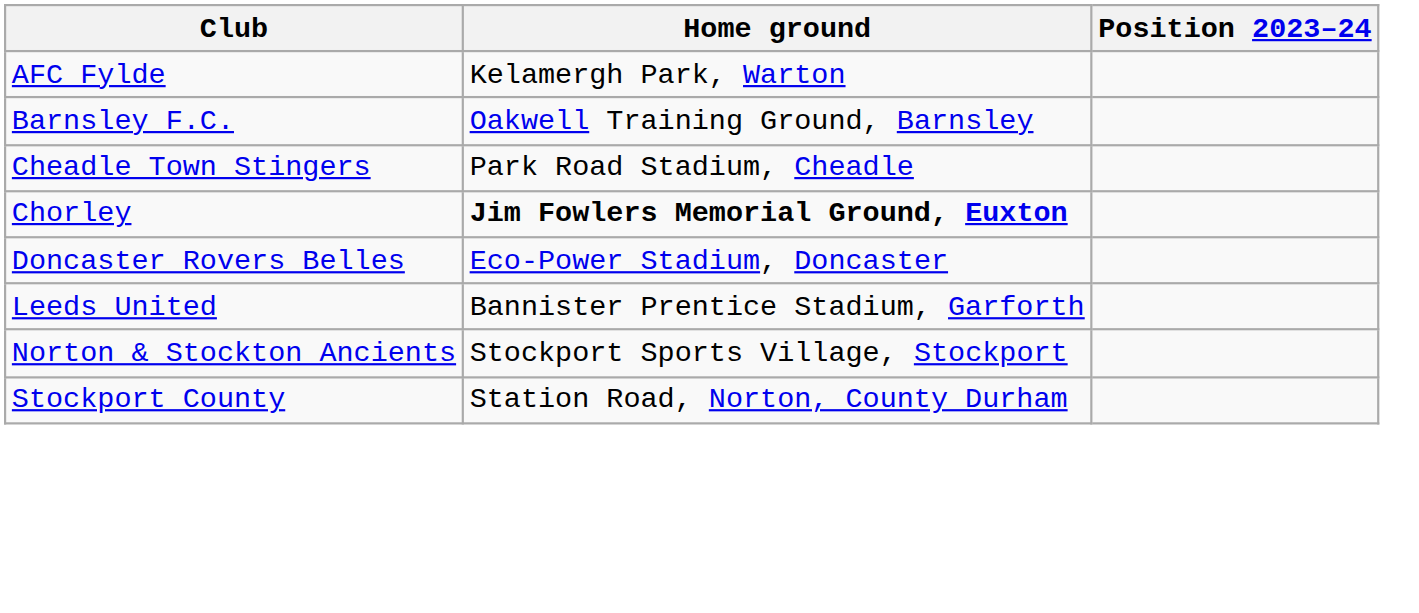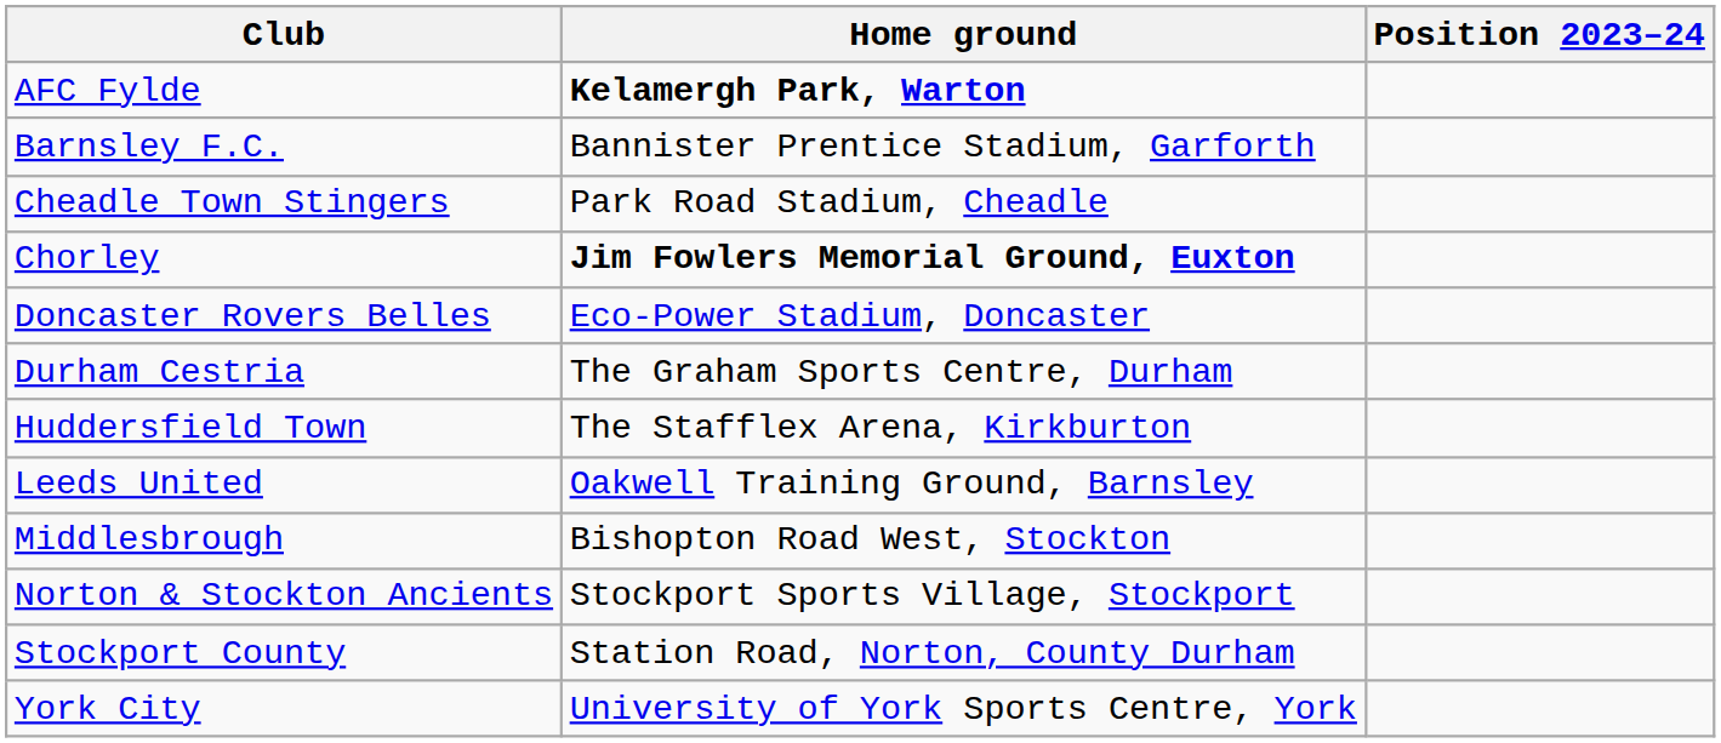 <table class="wikitable sortable" style="text-align:center;">
 <tr>
 <th>Club</th>
 <th>Home ground</th>
 <th>Position <a href='#'>2023–24</a></th>
 </tr>
 <tr>
 <td style="text-align:left;"><a href='#'>AFC Fylde</a></td>
-<td style="text-align:left;">Kelamergh Park, <a href='#'>Warton</a></td>
+<td style="text-align:left;"><strong>Kelamergh Park, <a href='#'>Warton</a></strong></td>
 <td></td>
 </tr>
 <tr>
 <td style="text-align:left;"><a href='#'>Barnsley F.C.</a></td>
-<td style="text-align:left;"><a href='#'>Oakwell</a> Training Ground, <a href='#'>Barnsley</a></td>
+<td style="text-align:left;">Bannister Prentice Stadium, <a href='#'>Garforth</a></td>
 <td></td>
 </tr>
 <tr>
 <td style="text-align:left;"><a href='#'>Cheadle Town Stingers</a></td>
 <td style="text-align:left;">Park Road Stadium, <a href='#'>Cheadle</a></td>
 <td></td>
 </tr>
 <tr>
 <td style="text-align:left;"><a href='#'>Chorley</a></td>
 <td style="text-align:left;"><strong>Jim Fowlers Memorial Ground, <a href='#'>Euxton</a></strong></td>
 <td></td>
 </tr>
 <tr>
 <td style="text-align:left;"><a href='#'>Doncaster Rovers Belles</a></td>
 <td style="text-align:left;"><a href='#'>Eco-Power Stadium</a>, <a href='#'>Doncaster</a></td>
 <td></td>
 </tr>
 <tr>
+<td style="text-align:left;"><a href='#'>Durham Cestria</a></td>
+<td style="text-align:left;">The Graham Sports Centre, <a href='#'>Durham</a></td>
+<td></td>
+</tr>
+<tr>
+<td style="text-align:left;"><a href='#'>Huddersfield Town</a></td>
+<td style="text-align:left;">The Stafflex Arena, <a href='#'>Kirkburton</a></td>
+<td></td>
+</tr>
+<tr>
 <td style="text-align:left;"><a href='#'>Leeds United</a></td>
-<td style="text-align:left;">Bannister Prentice Stadium, <a href='#'>Garforth</a></td>
+<td style="text-align:left;"><a href='#'>Oakwell</a> Training Ground, <a href='#'>Barnsley</a></td>
+<td></td>
+</tr>
+<tr>
+<td style="text-align:left;"><a href='#'>Middlesbrough</a></td>
+<td style="text-align:left;">Bishopton Road West, <a href='#'>Stockton</a></td>
 <td></td>
 </tr>
 <tr>
 <td style="text-align:left;"><a href='#'>Norton & Stockton Ancients</a></td>
 <td style="text-align:left;">Stockport Sports Village, <a href='#'>Stockport</a></td>
 <td></td>
 </tr>
 <tr>
 <td style="text-align:left;"><a href='#'>Stockport County</a></td>
 <td style="text-align:left;">Station Road, <a href='#'>Norton, County Durham</a></td>
 <td></td>
 </tr>
+<tr>
+<td style="text-align:left;"><a href='#'>York City</a></td>
+<td style="text-align:left;"><a href='#'>University of York</a> Sports Centre, <a href='#'>York</a></td>
+<td></td>
+</tr>
 </table>
